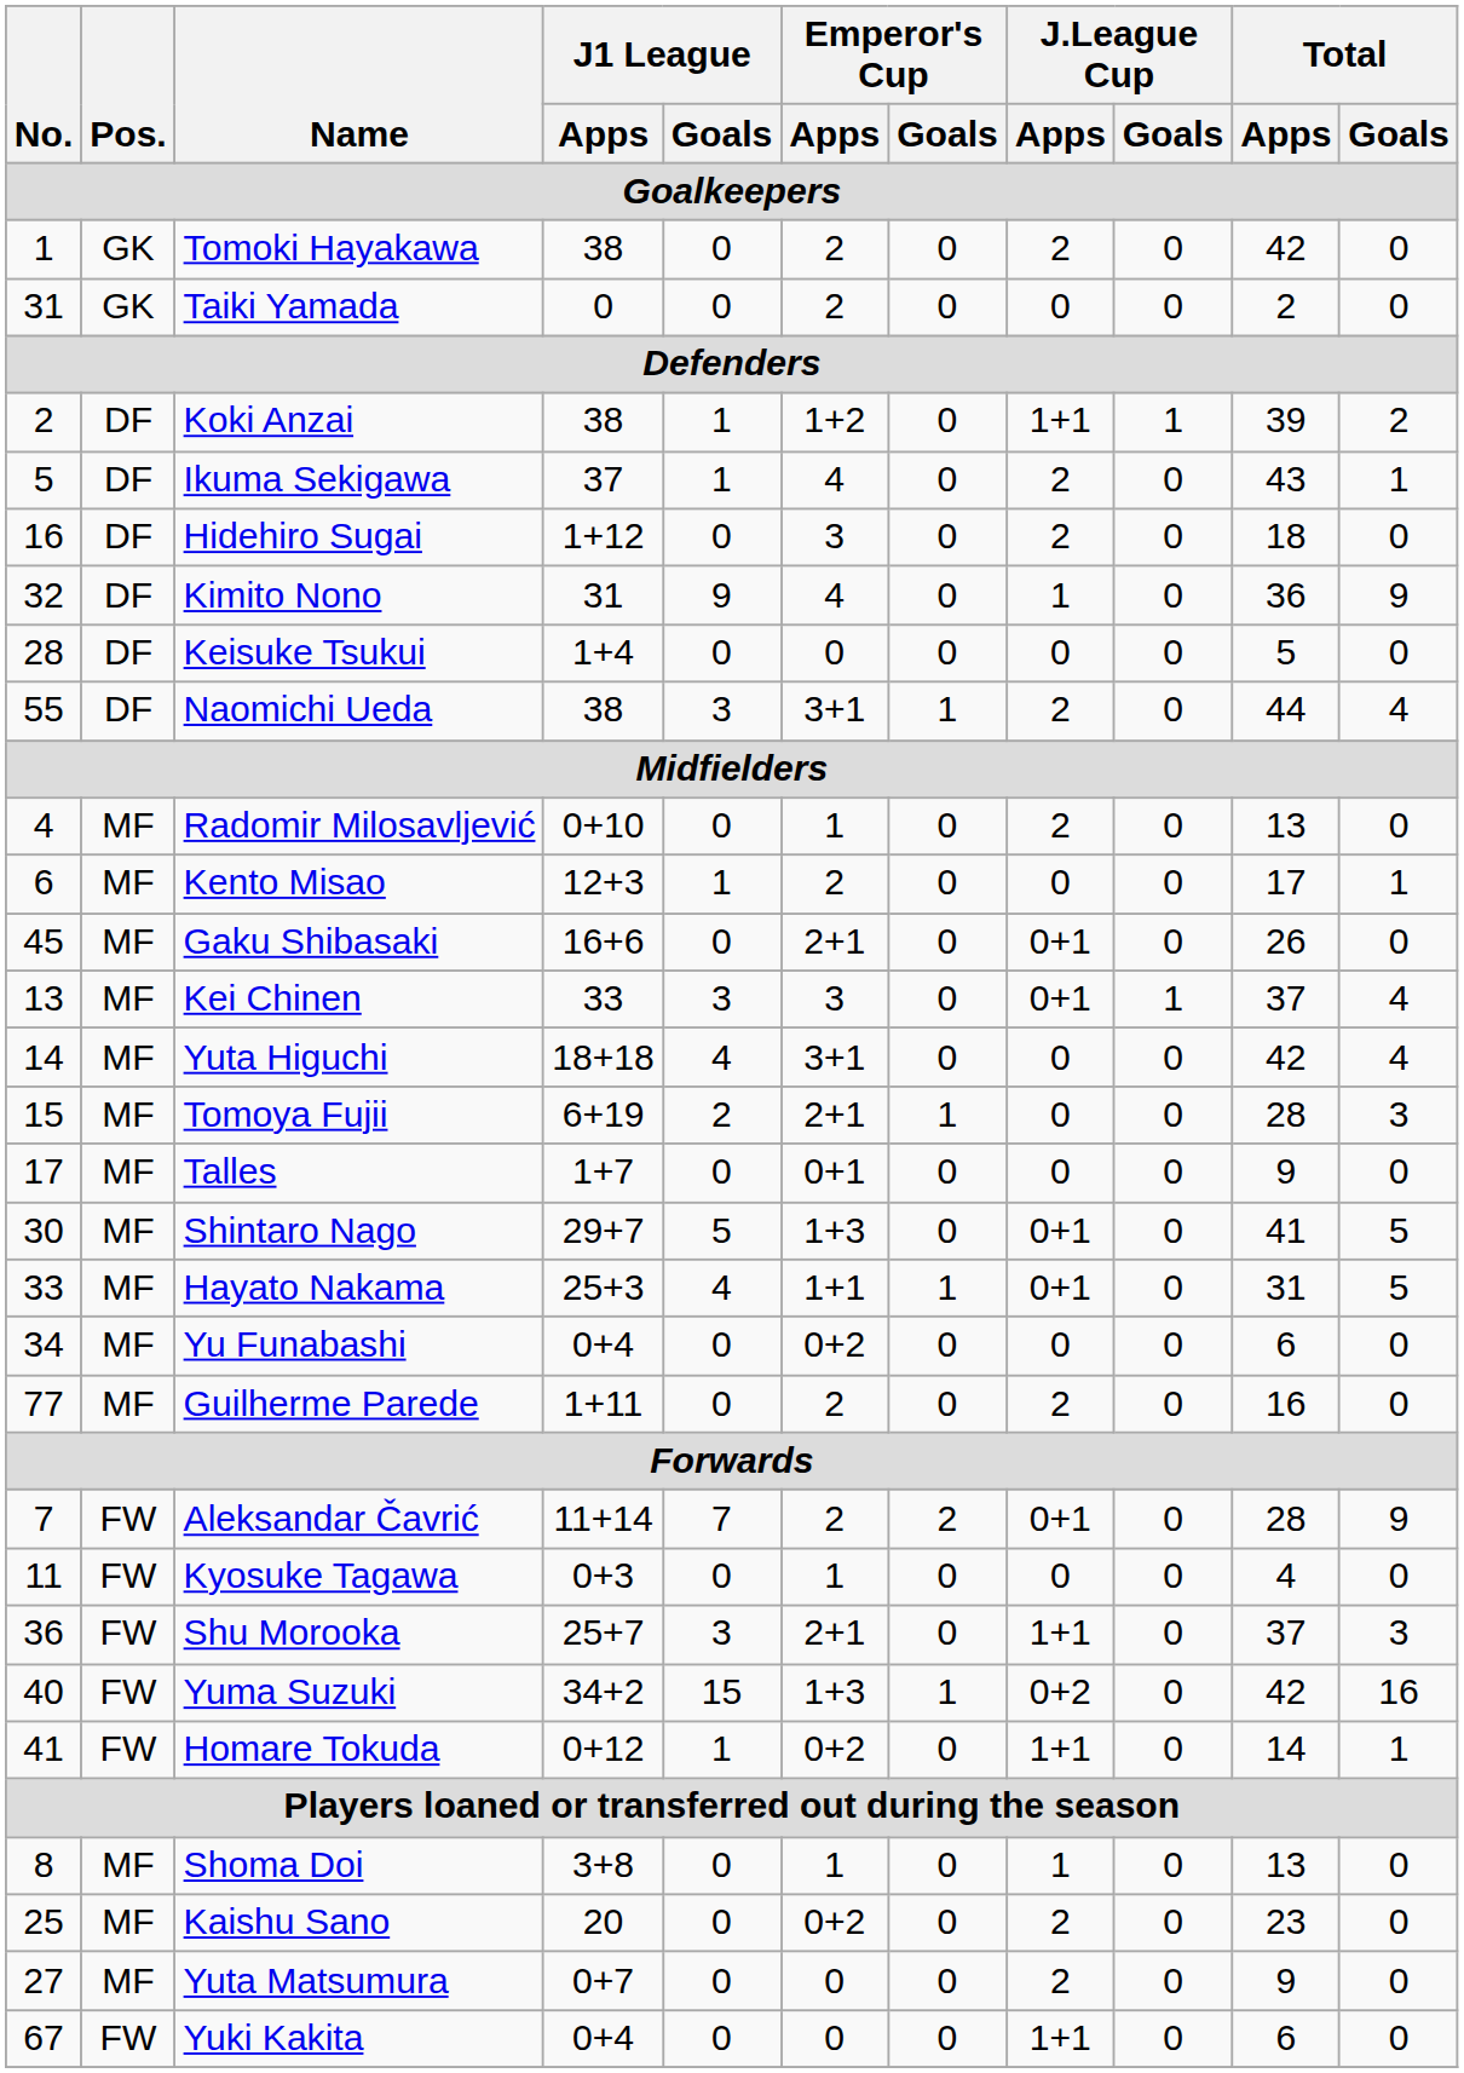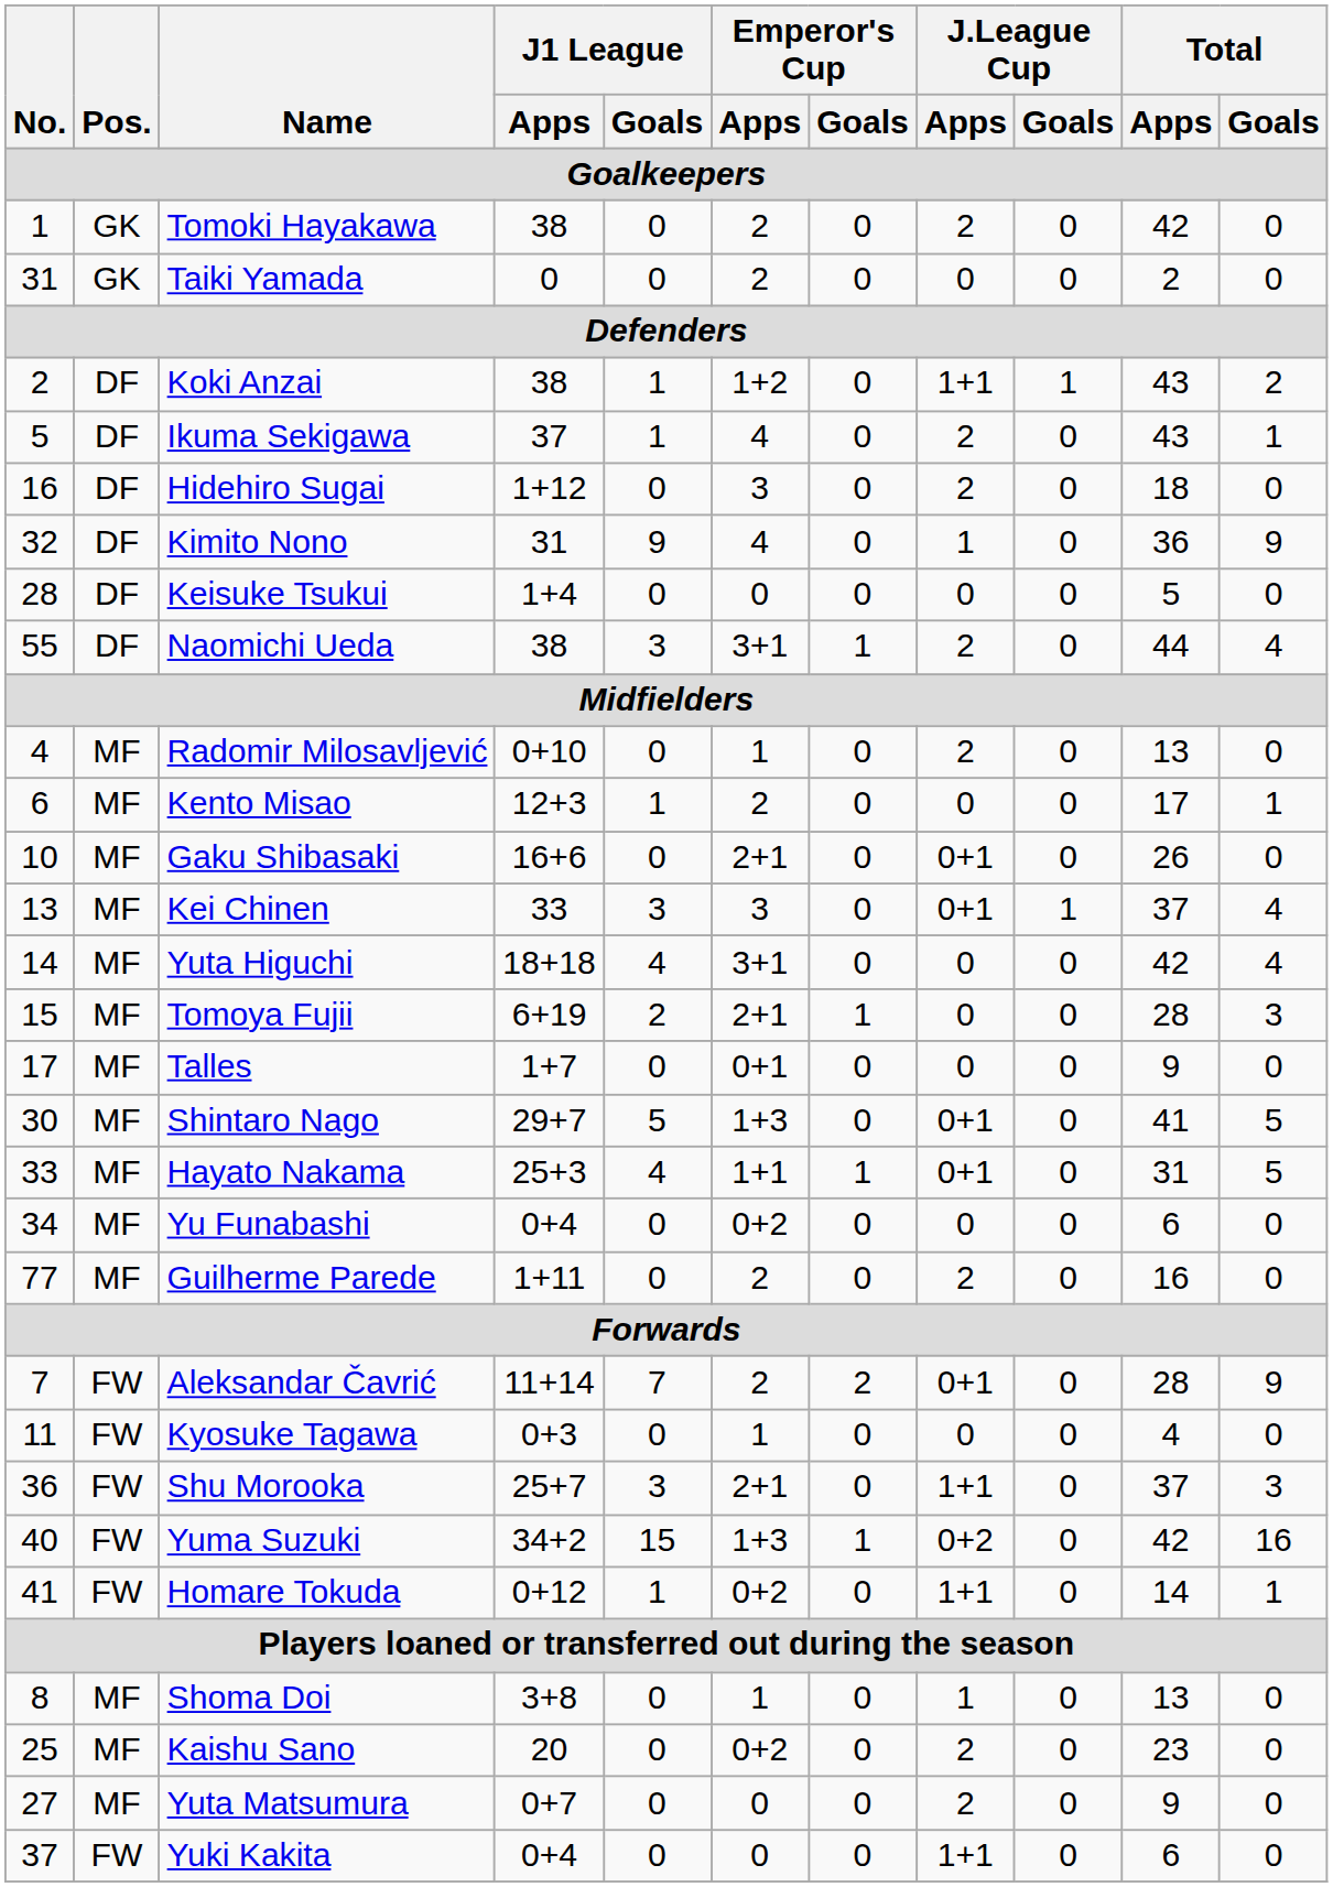 <table class="wikitable sortable" style="text-align:center">
 <tr>
 <th rowspan="2" style="vertical-align:bottom;">No.</th>
 <th rowspan="2" style="vertical-align:bottom;">Pos.</th>
 <th rowspan="2" style="vertical-align:bottom;">Name</th>
 <th colspan="2" style="width:85px;">J1 League</th>
 <th colspan="2" style="width:85px;">Emperor's Cup</th>
 <th colspan="2" style="width:85px;">J.League Cup</th>
 <th colspan="2" style="width:85px;">Total</th>
 </tr>
 <tr>
 <th>Apps</th>
 <th>Goals</th>
 <th>Apps</th>
 <th>Goals</th>
 <th>Apps</th>
 <th>Goals</th>
 <th>Apps</th>
 <th>Goals</th>
 </tr>
 <tr>
 <th colspan=11 style=background:#dcdcdc; text-align:center><em>Goalkeepers</em></th>
 </tr>
 <tr>
 <td>1</td>
 <td>GK</td>
 <td align="left"> <a href='#'>Tomoki Hayakawa</a></td>
 <td>38</td>
 <td>0</td>
 <td>2</td>
 <td>0</td>
 <td>2</td>
 <td>0</td>
 <td>42</td>
 <td>0</td>
 </tr>
 <tr>
 <td>31</td>
 <td>GK</td>
 <td align="left"> <a href='#'>Taiki Yamada</a></td>
 <td>0</td>
 <td>0</td>
 <td>2</td>
 <td>0</td>
 <td>0</td>
 <td>0</td>
 <td>2</td>
 <td>0</td>
 </tr>
 <tr>
 <th colspan=11 style=background:#dcdcdc; text-align:center><em>Defenders</em></th>
 </tr>
 <tr>
 <td>2</td>
 <td>DF</td>
 <td align="left"> <a href='#'>Koki Anzai</a></td>
 <td>38</td>
 <td>1</td>
 <td>1+2</td>
 <td>0</td>
 <td>1+1</td>
 <td>1</td>
-<td>39</td>
+<td>43</td>
 <td>2</td>
 </tr>
 <tr>
 <td>5</td>
 <td>DF</td>
 <td align="left"> <a href='#'>Ikuma Sekigawa</a></td>
 <td>37</td>
 <td>1</td>
 <td>4</td>
 <td>0</td>
 <td>2</td>
 <td>0</td>
 <td>43</td>
 <td>1</td>
 </tr>
 <tr>
 <td>16</td>
 <td>DF</td>
 <td align="left"> <a href='#'>Hidehiro Sugai</a></td>
 <td>1+12</td>
 <td>0</td>
 <td>3</td>
 <td>0</td>
 <td>2</td>
 <td>0</td>
 <td>18</td>
 <td>0</td>
 </tr>
 <tr>
 <td>32</td>
 <td>DF</td>
 <td align="left"> <a href='#'>Kimito Nono</a></td>
 <td>31</td>
 <td>9</td>
 <td>4</td>
 <td>0</td>
 <td>1</td>
 <td>0</td>
 <td>36</td>
 <td>9</td>
 </tr>
 <tr>
 <td>28</td>
 <td>DF</td>
 <td align="left"> <a href='#'>Keisuke Tsukui</a></td>
 <td>1+4</td>
 <td>0</td>
 <td>0</td>
 <td>0</td>
 <td>0</td>
 <td>0</td>
 <td>5</td>
 <td>0</td>
 </tr>
 <tr>
 <td>55</td>
 <td>DF</td>
 <td align="left"> <a href='#'>Naomichi Ueda</a></td>
 <td>38</td>
 <td>3</td>
 <td>3+1</td>
 <td>1</td>
 <td>2</td>
 <td>0</td>
 <td>44</td>
 <td>4</td>
 </tr>
 <tr>
 <th colspan=14 style=background:#dcdcdc; text-align:center><em>Midfielders</em></th>
 </tr>
 <tr>
 <td>4</td>
 <td>MF</td>
 <td align="left"> <a href='#'>Radomir Milosavljević</a></td>
 <td>0+10</td>
 <td>0</td>
 <td>1</td>
 <td>0</td>
 <td>2</td>
 <td>0</td>
 <td>13</td>
 <td>0</td>
 </tr>
 <tr>
 <td>6</td>
 <td>MF</td>
 <td align="left"> <a href='#'>Kento Misao</a></td>
 <td>12+3</td>
 <td>1</td>
 <td>2</td>
 <td>0</td>
 <td>0</td>
 <td>0</td>
 <td>17</td>
 <td>1</td>
 </tr>
 <tr>
-<td>45</td>
+<td>10</td>
 <td>MF</td>
 <td align="left"> <a href='#'>Gaku Shibasaki</a></td>
 <td>16+6</td>
 <td>0</td>
 <td>2+1</td>
 <td>0</td>
 <td>0+1</td>
 <td>0</td>
 <td>26</td>
 <td>0</td>
 </tr>
 <tr>
 <td>13</td>
 <td>MF</td>
 <td align="left"> <a href='#'>Kei Chinen</a></td>
 <td>33</td>
 <td>3</td>
 <td>3</td>
 <td>0</td>
 <td>0+1</td>
 <td>1</td>
 <td>37</td>
 <td>4</td>
 </tr>
 <tr>
 <td>14</td>
 <td>MF</td>
 <td align="left"> <a href='#'>Yuta Higuchi</a></td>
 <td>18+18</td>
 <td>4</td>
 <td>3+1</td>
 <td>0</td>
 <td>0</td>
 <td>0</td>
 <td>42</td>
 <td>4</td>
 </tr>
 <tr>
 <td>15</td>
 <td>MF</td>
 <td align="left"> <a href='#'>Tomoya Fujii</a></td>
 <td>6+19</td>
 <td>2</td>
 <td>2+1</td>
 <td>1</td>
 <td>0</td>
 <td>0</td>
 <td>28</td>
 <td>3</td>
 </tr>
 <tr>
 <td>17</td>
 <td>MF</td>
 <td align="left"> <a href='#'>Talles</a></td>
 <td>1+7</td>
 <td>0</td>
 <td>0+1</td>
 <td>0</td>
 <td>0</td>
 <td>0</td>
 <td>9</td>
 <td>0</td>
 </tr>
 <tr>
 <td>30</td>
 <td>MF</td>
 <td align="left"> <a href='#'>Shintaro Nago</a></td>
 <td>29+7</td>
 <td>5</td>
 <td>1+3</td>
 <td>0</td>
 <td>0+1</td>
 <td>0</td>
 <td>41</td>
 <td>5</td>
 </tr>
 <tr>
 <td>33</td>
 <td>MF</td>
 <td align="left"> <a href='#'>Hayato Nakama</a></td>
 <td>25+3</td>
 <td>4</td>
 <td>1+1</td>
 <td>1</td>
 <td>0+1</td>
 <td>0</td>
 <td>31</td>
 <td>5</td>
 </tr>
 <tr>
 <td>34</td>
 <td>MF</td>
 <td align="left"> <a href='#'>Yu Funabashi</a></td>
 <td>0+4</td>
 <td>0</td>
 <td>0+2</td>
 <td>0</td>
 <td>0</td>
 <td>0</td>
 <td>6</td>
 <td>0</td>
 </tr>
 <tr>
 <td>77</td>
 <td>MF</td>
 <td align="left"> <a href='#'>Guilherme Parede</a></td>
 <td>1+11</td>
 <td>0</td>
 <td>2</td>
 <td>0</td>
 <td>2</td>
 <td>0</td>
 <td>16</td>
 <td>0</td>
 </tr>
 <tr>
 <th colspan=14 style=background:#dcdcdc; text-align:center><em>Forwards</em></th>
 </tr>
 <tr>
 <td>7</td>
 <td>FW</td>
 <td align="left"> <a href='#'>Aleksandar Čavrić</a></td>
 <td>11+14</td>
 <td>7</td>
 <td>2</td>
 <td>2</td>
 <td>0+1</td>
 <td>0</td>
 <td>28</td>
 <td>9</td>
 </tr>
 <tr>
 <td>11</td>
 <td>FW</td>
 <td align="left"> <a href='#'>Kyosuke Tagawa</a></td>
 <td>0+3</td>
 <td>0</td>
 <td>1</td>
 <td>0</td>
 <td>0</td>
 <td>0</td>
 <td>4</td>
 <td>0</td>
 </tr>
 <tr>
 <td>36</td>
 <td>FW</td>
 <td align="left"> <a href='#'>Shu Morooka</a></td>
 <td>25+7</td>
 <td>3</td>
 <td>2+1</td>
 <td>0</td>
 <td>1+1</td>
 <td>0</td>
 <td>37</td>
 <td>3</td>
 </tr>
 <tr>
 <td>40</td>
 <td>FW</td>
 <td align="left"> <a href='#'>Yuma Suzuki</a></td>
 <td>34+2</td>
 <td>15</td>
 <td>1+3</td>
 <td>1</td>
 <td>0+2</td>
 <td>0</td>
 <td>42</td>
 <td>16</td>
 </tr>
 <tr>
 <td>41</td>
 <td>FW</td>
 <td align="left"> <a href='#'>Homare Tokuda</a></td>
 <td>0+12</td>
 <td>1</td>
 <td>0+2</td>
 <td>0</td>
 <td>1+1</td>
 <td>0</td>
 <td>14</td>
 <td>1</td>
 </tr>
 <tr>
 <th colspan=14 style=background:#dcdcdc; text-align:center>Players loaned or transferred out during the season</th>
 </tr>
 <tr>
 <td>8</td>
 <td>MF</td>
 <td align="left"> <a href='#'>Shoma Doi</a></td>
 <td>3+8</td>
 <td>0</td>
 <td>1</td>
 <td>0</td>
 <td>1</td>
 <td>0</td>
 <td>13</td>
 <td>0</td>
 </tr>
 <tr>
 <td>25</td>
 <td>MF</td>
 <td align="left"> <a href='#'>Kaishu Sano</a></td>
 <td>20</td>
 <td>0</td>
 <td>0+2</td>
 <td>0</td>
 <td>2</td>
 <td>0</td>
 <td>23</td>
 <td>0</td>
 </tr>
 <tr>
 <td>27</td>
 <td>MF</td>
 <td align="left"> <a href='#'>Yuta Matsumura</a></td>
 <td>0+7</td>
 <td>0</td>
 <td>0</td>
 <td>0</td>
 <td>2</td>
 <td>0</td>
 <td>9</td>
 <td>0</td>
 </tr>
 <tr>
-<td>67</td>
+<td>37</td>
 <td>FW</td>
 <td align="left"> <a href='#'>Yuki Kakita</a></td>
 <td>0+4</td>
 <td>0</td>
 <td>0</td>
 <td>0</td>
 <td>1+1</td>
 <td>0</td>
 <td>6</td>
 <td>0</td>
 </tr>
 <tr>
 </tr>
 </table>
